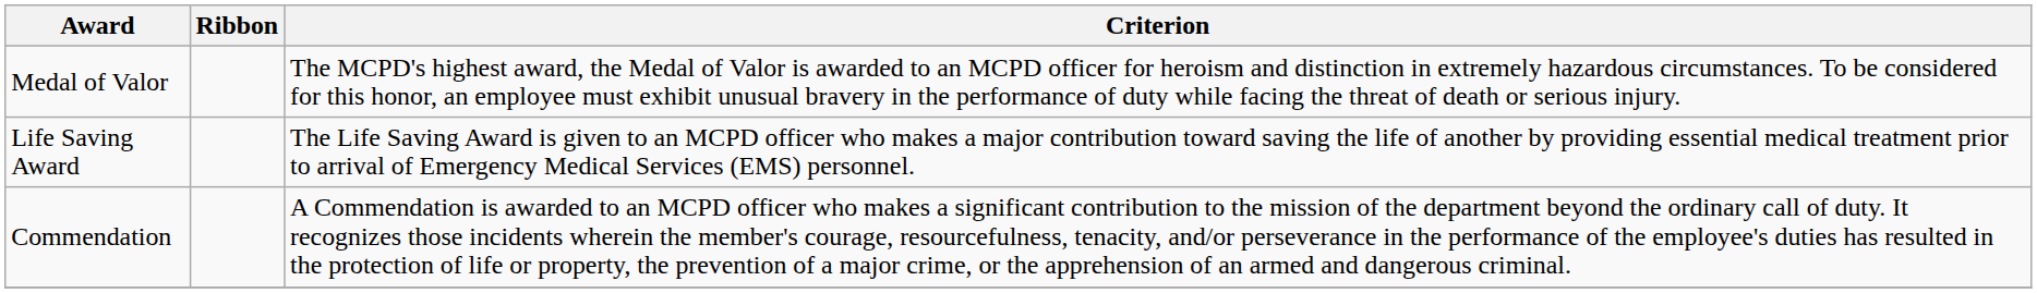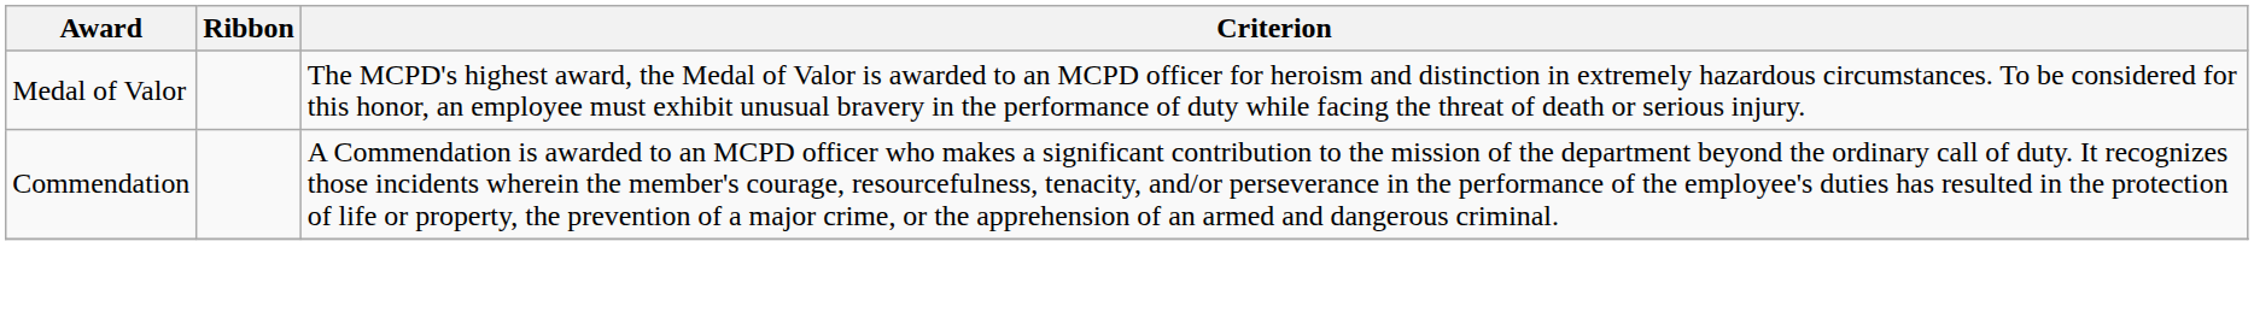 <table border="1" cellspacing="2" cellpadding="5" style="border-collapse:collapse;" class="wikitable">
 <tr>
 <th>Award</th>
 <th>Ribbon</th>
 <th>Criterion</th>
 </tr>
 <tr>
 <td>Medal of Valor</td>
 <td></td>
 <td>The MCPD's highest award, the Medal of Valor is awarded to an MCPD officer for heroism and distinction in extremely hazardous circumstances. To be considered for this honor, an employee must exhibit unusual bravery in the performance of duty while facing the threat of death or serious injury.</td>
 </tr>
 <tr>
-<td>Life Saving Award</td>
-<td></td>
-<td>The Life Saving Award is given to an MCPD officer who makes a major contribution toward saving the life of another by providing essential medical treatment prior to arrival of Emergency Medical Services (EMS) personnel.</td>
-</tr>
-<tr>
 <td>Commendation</td>
 <td></td>
 <td>A Commendation is awarded to an MCPD officer who makes a significant contribution to the mission of the department beyond the ordinary call of duty. It recognizes those incidents wherein the member's courage, resourcefulness, tenacity, and/or perseverance in the performance of the employee's duties has resulted in the protection of life or property, the prevention of a major crime, or the apprehension of an armed and dangerous criminal.</td>
 </tr>
 <tr>
 </tr>
 </table>
